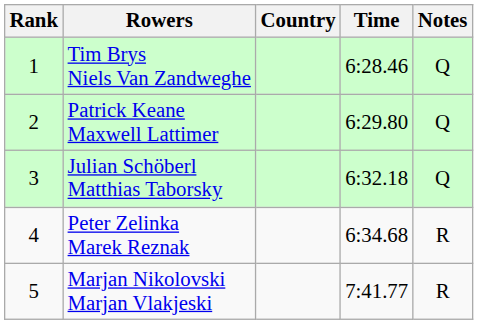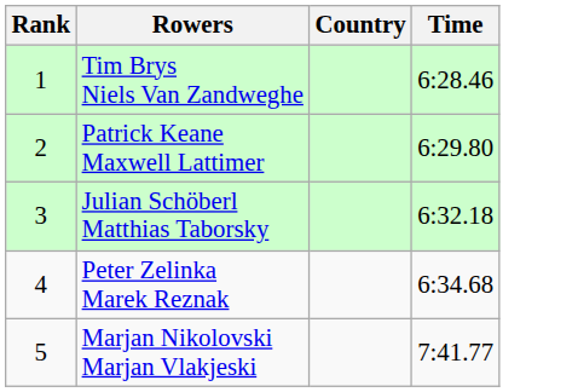 <table class="wikitable" style="text-align:center">
 <tr>
 <th>Rank</th>
 <th>Rowers</th>
 <th>Country</th>
 <th>Time</th>
-<th>Notes</th>
 </tr>
 <tr bgcolor=ccffcc>
 <td>1</td>
 <td align="left"><a href='#'>Tim Brys</a><br><a href='#'>Niels Van Zandweghe</a></td>
 <td align="left"></td>
 <td>6:28.46</td>
-<td>Q</td>
 </tr>
 <tr bgcolor=ccffcc>
 <td>2</td>
 <td align="left"><a href='#'>Patrick Keane</a><br><a href='#'>Maxwell Lattimer</a></td>
 <td align="left"></td>
 <td>6:29.80</td>
-<td>Q</td>
 </tr>
 <tr bgcolor=ccffcc>
 <td>3</td>
 <td align="left"><a href='#'>Julian Schöberl</a><br><a href='#'>Matthias Taborsky</a></td>
 <td align="left"></td>
 <td>6:32.18</td>
-<td>Q</td>
 </tr>
 <tr>
 <td>4</td>
 <td align="left"><a href='#'>Peter Zelinka</a><br><a href='#'>Marek Reznak</a></td>
 <td align="left"></td>
 <td>6:34.68</td>
-<td>R</td>
 </tr>
 <tr>
 <td>5</td>
 <td align="left"><a href='#'>Marjan Nikolovski</a><br><a href='#'>Marjan Vlakjeski</a></td>
 <td align="left"></td>
 <td>7:41.77</td>
-<td>R</td>
 </tr>
 </table>
